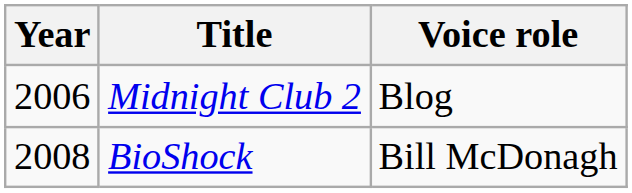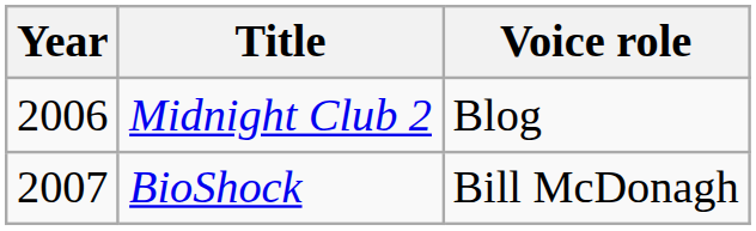 <table class="wikitable sortable">
 <tr>
 <th>Year</th>
 <th>Title</th>
 <th>Voice role</th>
 </tr>
 <tr>
 <td>2006</td>
 <td><em><a href='#'>Midnight Club 2</a></em></td>
 <td>Blog</td>
 </tr>
 <tr>
-<td>2008</td>
+<td>2007</td>
 <td><em><a href='#'>BioShock</a></em></td>
 <td>Bill McDonagh</td>
 </tr>
 </table>
